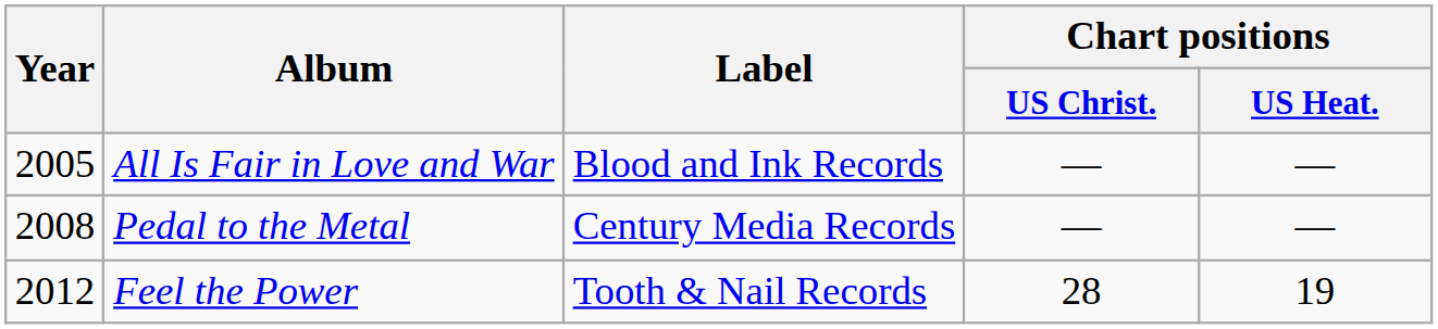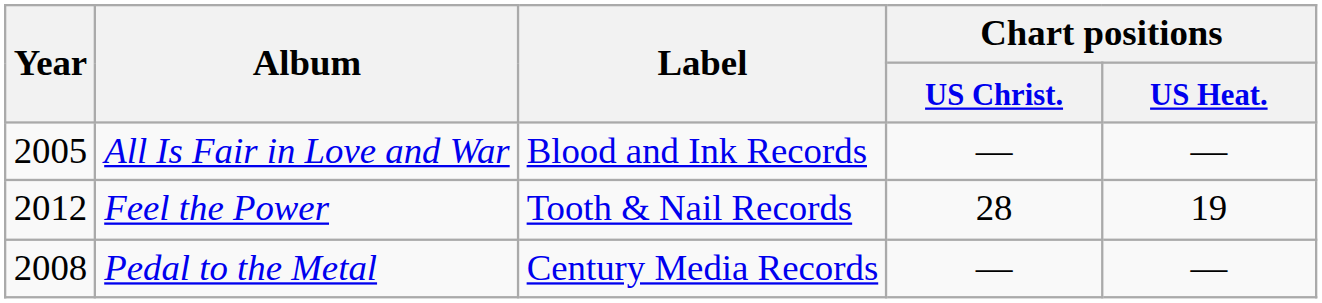 <table class="wikitable">
 <tr>
 <th rowspan="2">Year</th>
 <th rowspan="2">Album</th>
 <th rowspan="2">Label</th>
 <th colspan="2">Chart positions</th>
 </tr>
 <tr>
 <th width="86"><small><a href='#'>US Christ.</a></small></th>
 <th width="86"><small><a href='#'>US Heat.</a></small></th>
 </tr>
 <tr>
 <td>2005</td>
 <td><em><a href='#'>All Is Fair in Love and War</a></em></td>
 <td><a href='#'>Blood and Ink Records</a></td>
 <td align="center">—</td>
 <td align="center">—</td>
 </tr>
 <tr>
+<td>2012</td>
+<td><em><a href='#'>Feel the Power</a></em></td>
+<td><a href='#'>Tooth & Nail Records</a></td>
+<td align="center">28</td>
+<td align="center">19</td>
+</tr>
+<tr>
 <td>2008</td>
 <td><em><a href='#'>Pedal to the Metal</a></em></td>
 <td><a href='#'>Century Media Records</a></td>
 <td align="center">—</td>
 <td align="center">—</td>
 </tr>
-<tr>
-<td>2012</td>
-<td><em><a href='#'>Feel the Power</a></em></td>
-<td><a href='#'>Tooth & Nail Records</a></td>
-<td align="center">28</td>
-<td align="center">19</td>
-</tr>
 </table>
